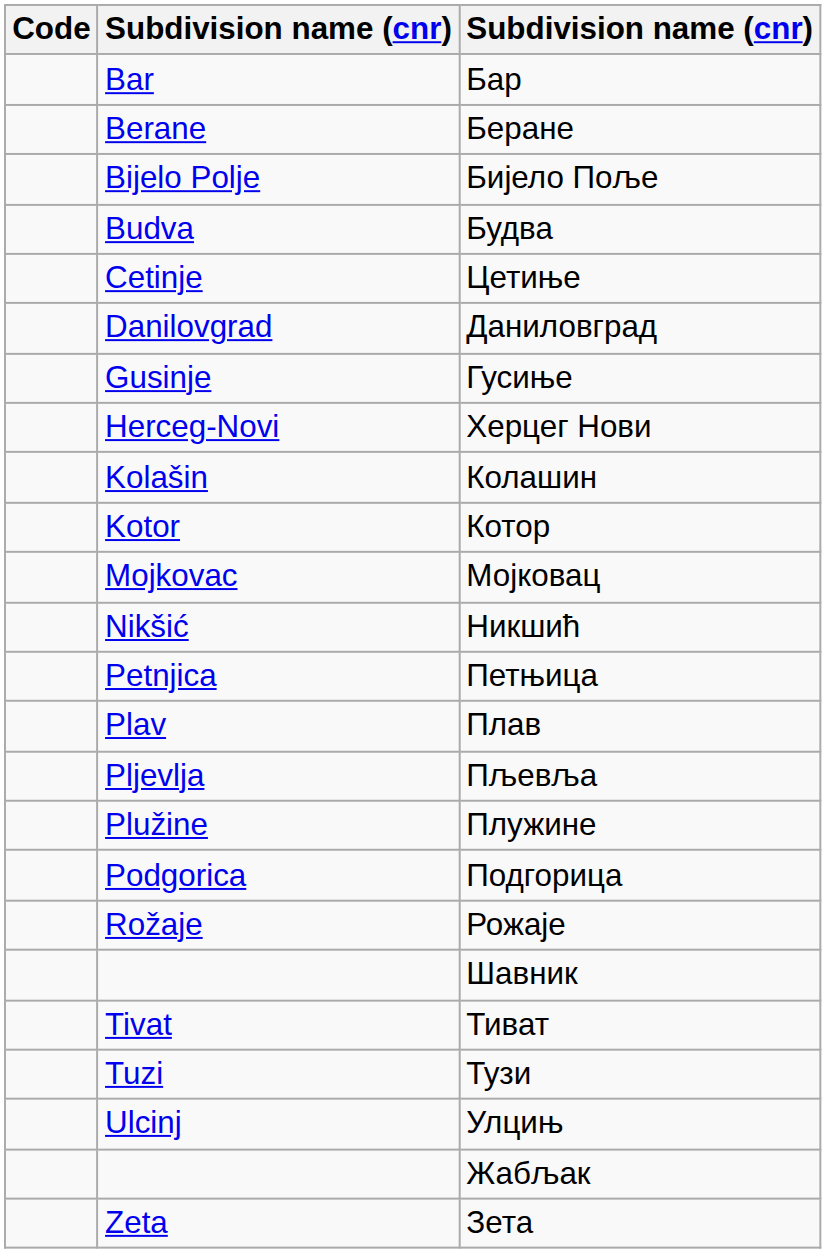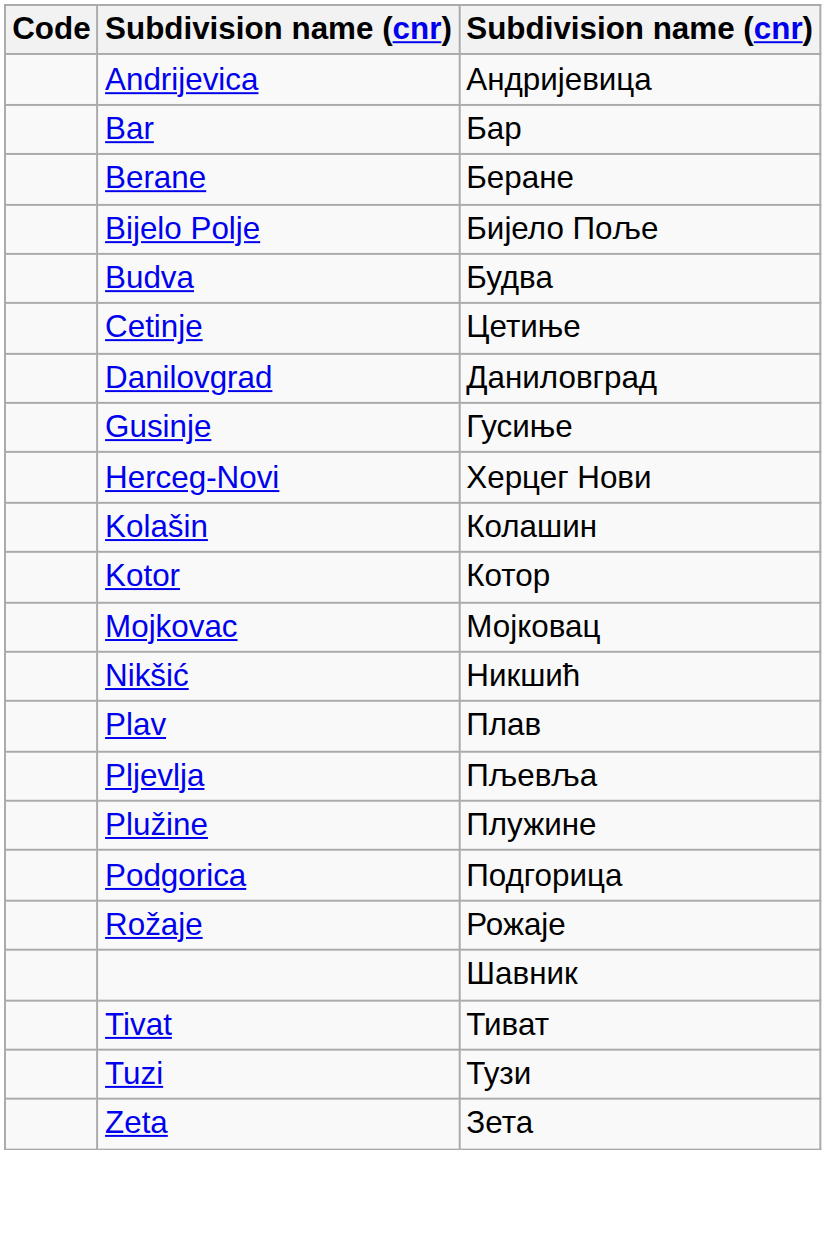 <table class="wikitable sortable">
 <tr>
 <th>Code</th>
 <th>Subdivision name (<a href='#'>cnr</a>)</th>
 <th>Subdivision name (<a href='#'>cnr</a>)<br></th>
+</tr>
+<tr>
+<td></td>
+<td><a href='#'>Andrijevica</a></td>
+<td lang="cnr-Cyrl">Андријевица</td>
 </tr>
 <tr>
 <td></td>
 <td><a href='#'>Bar</a></td>
 <td lang="cnr-Cyrl">Бар</td>
 </tr>
 <tr>
 <td></td>
 <td><a href='#'>Berane</a></td>
 <td lang="cnr-Cyrl">Беране</td>
 </tr>
 <tr>
 <td></td>
 <td><a href='#'>Bijelo Polje</a></td>
 <td lang="cnr-Cyrl">Бијело Поље</td>
 </tr>
 <tr>
 <td></td>
 <td><a href='#'>Budva</a></td>
 <td lang="cnr-Cyrl">Будва</td>
 </tr>
 <tr>
 <td></td>
 <td><a href='#'>Cetinje</a></td>
 <td lang="cnr-Cyrl">Цетиње</td>
 </tr>
 <tr>
 <td></td>
 <td><a href='#'>Danilovgrad</a></td>
 <td lang="cnr-Cyrl">Даниловград</td>
 </tr>
 <tr>
 <td></td>
 <td><a href='#'>Gusinje</a></td>
 <td lang="cnr-Cyrl">Гусиње</td>
 </tr>
 <tr>
 <td></td>
 <td><a href='#'>Herceg-Novi</a></td>
 <td lang="cnr-Cyrl">Херцег Нови</td>
 </tr>
 <tr>
 <td></td>
 <td><a href='#'>Kolašin</a></td>
 <td lang="cnr-Cyrl">Колашин</td>
 </tr>
 <tr>
 <td></td>
 <td><a href='#'>Kotor</a></td>
 <td lang="cnr-Cyrl">Котор</td>
 </tr>
 <tr>
 <td></td>
 <td><a href='#'>Mojkovac</a></td>
 <td lang="cnr-Cyrl">Мојковац</td>
 </tr>
 <tr>
 <td></td>
 <td><a href='#'>Nikšić</a></td>
 <td lang="cnr-Cyrl">Никшић</td>
 </tr>
 <tr>
 <td></td>
-<td><a href='#'>Petnjica</a></td>
-<td lang="cnr-Cyrl">Петњица</td>
-</tr>
-<tr>
-<td></td>
 <td><a href='#'>Plav</a></td>
 <td lang="cnr-Cyrl">Плав</td>
 </tr>
 <tr>
 <td></td>
 <td><a href='#'>Pljevlja</a></td>
 <td lang="cnr-Cyrl">Пљевља</td>
 </tr>
 <tr>
 <td></td>
 <td><a href='#'>Plužine</a></td>
 <td lang="cnr-Cyrl">Плужине</td>
 </tr>
 <tr>
 <td></td>
 <td><a href='#'>Podgorica</a></td>
 <td lang="cnr-Cyrl">Подгорица</td>
 </tr>
 <tr>
 <td></td>
 <td><a href='#'>Rožaje</a></td>
 <td lang="cnr-Cyrl">Рожаје</td>
 </tr>
 <tr>
 <td></td>
 <td></td>
 <td lang="cnr-Cyrl">Шавник</td>
 </tr>
 <tr>
 <td></td>
 <td><a href='#'>Tivat</a></td>
 <td lang="cnr-Cyrl">Тиват</td>
 </tr>
 <tr>
 <td></td>
 <td><a href='#'>Tuzi</a></td>
 <td lang="cnr-Cyrl">Тузи</td>
 </tr>
 <tr>
 <td></td>
-<td><a href='#'>Ulcinj</a></td>
-<td lang="cnr-Cyrl">Улцињ</td>
-</tr>
-<tr>
-<td></td>
-<td></td>
-<td lang="cnr-Cyrl">Жабљак</td>
-</tr>
-<tr>
-<td></td>
 <td><a href='#'>Zeta</a></td>
 <td lang="cnr-Cyrl">Зета</td>
 </tr>
 </table>
